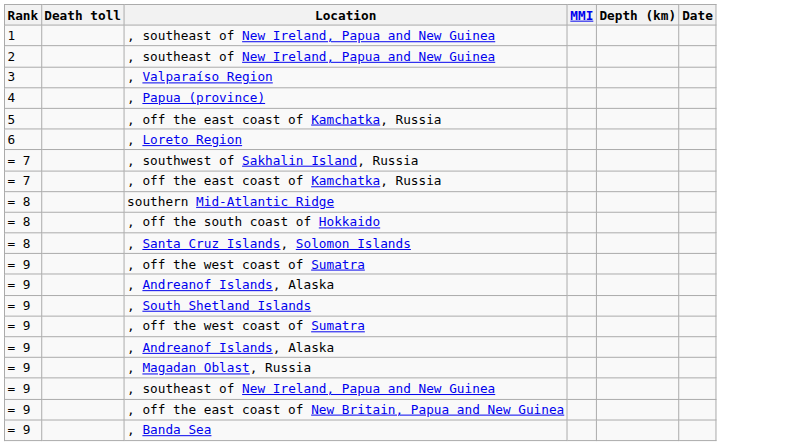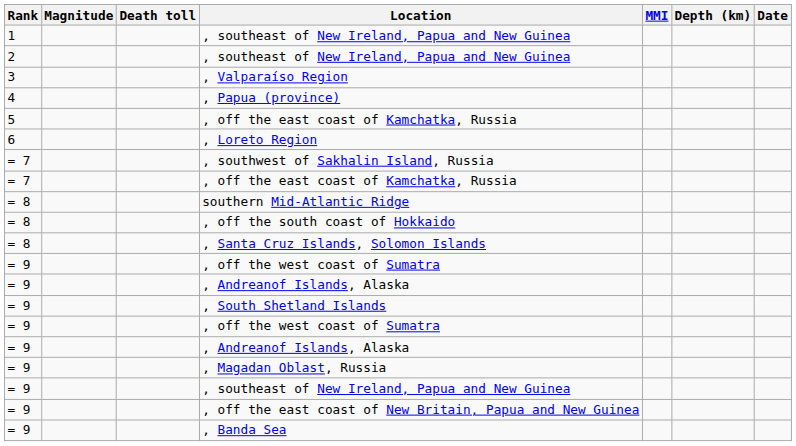 <table class="sortable wikitable" style="font-size:100%;">
 <tr>
 <th>Rank</th>
+<th>Magnitude</th>
 <th>Death toll</th>
 <th>Location</th>
 <th><a href='#'>MMI</a></th>
 <th>Depth (km)</th>
 <th>Date</th>
 </tr>
 <tr>
 <td>1</td>
 <td></td>
+<td></td>
 <td>, southeast of <a href='#'>New Ireland, Papua and New Guinea</a></td>
 <td></td>
 <td></td>
 <td></td>
 </tr>
 <tr>
 <td>2</td>
+<td></td>
 <td></td>
 <td>, southeast of <a href='#'>New Ireland, Papua and New Guinea</a></td>
 <td></td>
 <td></td>
 <td></td>
 </tr>
 <tr>
 <td>3</td>
 <td></td>
+<td></td>
 <td>, <a href='#'>Valparaíso Region</a></td>
 <td></td>
 <td></td>
 <td></td>
 </tr>
 <tr>
 <td>4</td>
+<td></td>
 <td></td>
 <td>, <a href='#'>Papua (province)</a></td>
 <td></td>
 <td></td>
 <td></td>
 </tr>
 <tr>
 <td>5</td>
 <td></td>
+<td></td>
 <td>, off the east coast of <a href='#'>Kamchatka</a>, Russia</td>
 <td></td>
 <td></td>
 <td></td>
 </tr>
 <tr>
 <td>6</td>
+<td></td>
 <td></td>
 <td>, <a href='#'>Loreto Region</a></td>
 <td></td>
 <td></td>
 <td></td>
 </tr>
 <tr>
 <td>= 7</td>
 <td></td>
+<td></td>
 <td>, southwest of <a href='#'>Sakhalin Island</a>, Russia</td>
 <td></td>
 <td></td>
 <td></td>
 </tr>
 <tr>
 <td>= 7</td>
+<td></td>
 <td></td>
 <td>, off the east coast of <a href='#'>Kamchatka</a>, Russia</td>
 <td></td>
 <td></td>
 <td></td>
 </tr>
 <tr>
 <td>= 8</td>
 <td></td>
+<td></td>
 <td>southern <a href='#'>Mid-Atlantic Ridge</a></td>
 <td></td>
 <td></td>
 <td></td>
 </tr>
 <tr>
 <td>= 8</td>
+<td></td>
 <td></td>
 <td>, off the south coast of <a href='#'>Hokkaido</a></td>
 <td></td>
 <td></td>
 <td></td>
 </tr>
 <tr>
 <td>= 8</td>
 <td></td>
+<td></td>
 <td>, <a href='#'>Santa Cruz Islands</a>, <a href='#'>Solomon Islands</a></td>
 <td></td>
 <td></td>
 <td></td>
 </tr>
 <tr>
 <td>= 9</td>
+<td></td>
 <td></td>
 <td>, off the west coast of <a href='#'>Sumatra</a></td>
 <td></td>
 <td></td>
 <td></td>
 </tr>
 <tr>
 <td>= 9</td>
 <td></td>
+<td></td>
 <td>, <a href='#'>Andreanof Islands</a>, Alaska</td>
 <td></td>
 <td></td>
 <td></td>
 </tr>
 <tr>
 <td>= 9</td>
+<td></td>
 <td></td>
 <td>, <a href='#'>South Shetland Islands</a></td>
 <td></td>
 <td></td>
 <td></td>
 </tr>
 <tr>
 <td>= 9</td>
 <td></td>
+<td></td>
 <td>, off the west coast of <a href='#'>Sumatra</a></td>
 <td></td>
 <td></td>
 <td></td>
 </tr>
 <tr>
 <td>= 9</td>
+<td></td>
 <td></td>
 <td>, <a href='#'>Andreanof Islands</a>, Alaska</td>
 <td></td>
 <td></td>
 <td></td>
 </tr>
 <tr>
 <td>= 9</td>
 <td></td>
+<td></td>
 <td>, <a href='#'>Magadan Oblast</a>, Russia</td>
 <td></td>
 <td></td>
 <td></td>
 </tr>
 <tr>
 <td>= 9</td>
+<td></td>
 <td></td>
 <td>, southeast of <a href='#'>New Ireland, Papua and New Guinea</a></td>
 <td></td>
 <td></td>
 <td></td>
 </tr>
 <tr>
 <td>= 9</td>
 <td></td>
+<td></td>
 <td>, off the east coast of <a href='#'>New Britain, Papua and New Guinea</a></td>
 <td></td>
 <td></td>
 <td></td>
 </tr>
 <tr>
 <td>= 9</td>
 <td></td>
+<td></td>
 <td>, <a href='#'>Banda Sea</a></td>
 <td></td>
 <td></td>
 <td></td>
 </tr>
 </table>
